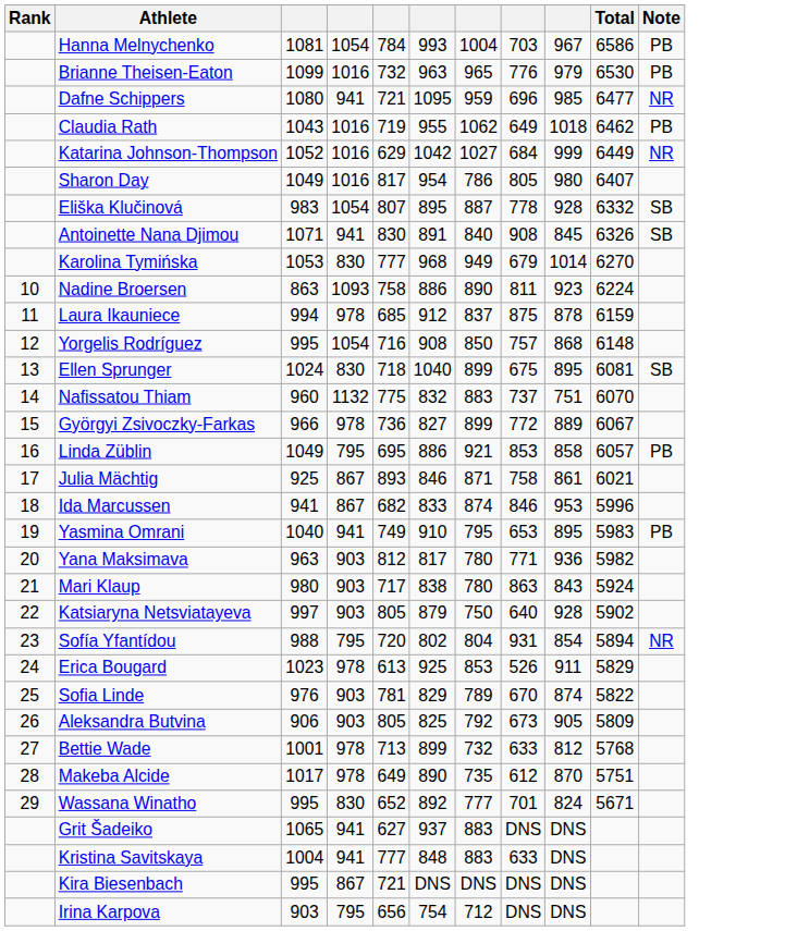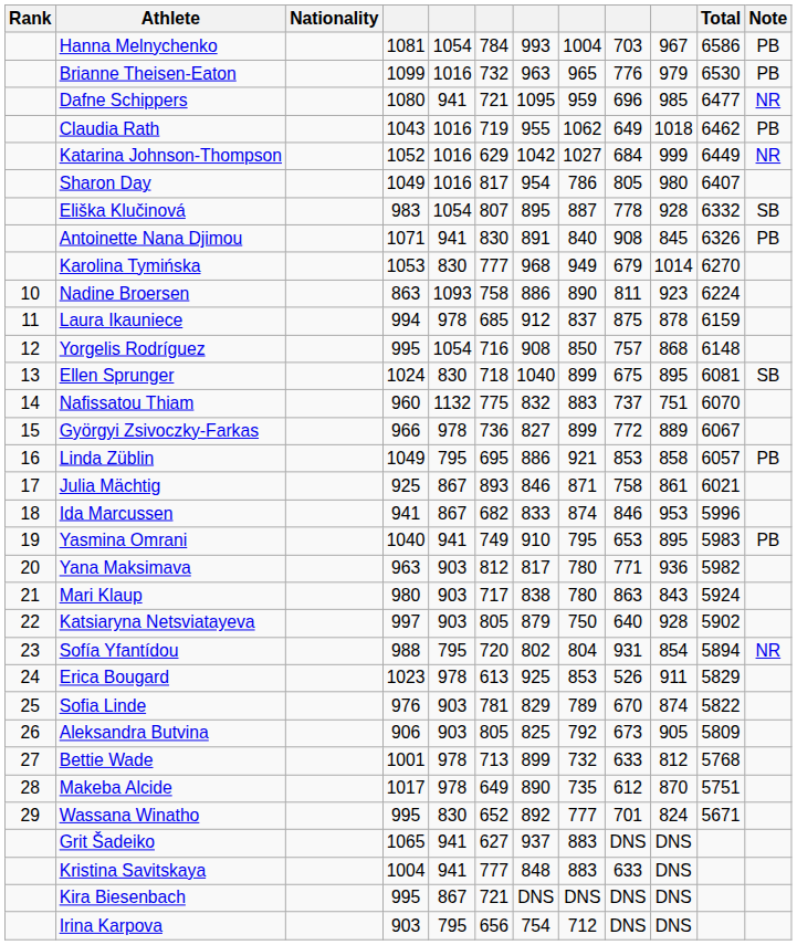 <table class="wikitable sortable" style="text-align:center">
 <tr>
 <th>Rank</th>
 <th>Athlete</th>
+<th>Nationality</th>
 <th></th>
 <th></th>
 <th></th>
 <th></th>
 <th></th>
 <th></th>
 <th></th>
 <th>Total</th>
 <th>Note</th>
 </tr>
 <tr>
 <td></td>
 <td align=left><a href='#'>Hanna Melnychenko</a></td>
+<td align=left></td>
 <td>1081</td>
 <td>1054</td>
 <td>784</td>
 <td>993</td>
 <td>1004</td>
 <td>703</td>
 <td>967</td>
 <td>6586</td>
 <td>PB</td>
 </tr>
 <tr>
 <td></td>
 <td align=left><a href='#'>Brianne Theisen-Eaton</a></td>
+<td align=left></td>
 <td>1099</td>
 <td>1016</td>
 <td>732</td>
 <td>963</td>
 <td>965</td>
 <td>776</td>
 <td>979</td>
 <td>6530</td>
 <td>PB</td>
 </tr>
 <tr>
 <td></td>
 <td align=left><a href='#'>Dafne Schippers</a></td>
+<td align=left></td>
 <td>1080</td>
 <td>941</td>
 <td>721</td>
 <td>1095</td>
 <td>959</td>
 <td>696</td>
 <td>985</td>
 <td>6477</td>
 <td><a href='#'>NR</a></td>
 </tr>
 <tr>
 <td></td>
 <td align=left><a href='#'>Claudia Rath</a></td>
+<td align=left></td>
 <td>1043</td>
 <td>1016</td>
 <td>719</td>
 <td>955</td>
 <td>1062</td>
 <td>649</td>
 <td>1018</td>
 <td>6462</td>
 <td>PB</td>
 </tr>
 <tr>
 <td></td>
 <td align=left><a href='#'>Katarina Johnson-Thompson</a></td>
+<td align=left></td>
 <td>1052</td>
 <td>1016</td>
 <td>629</td>
 <td>1042</td>
 <td>1027</td>
 <td>684</td>
 <td>999</td>
 <td>6449</td>
 <td><a href='#'>NR</a></td>
 </tr>
 <tr>
 <td></td>
 <td align=left><a href='#'>Sharon Day</a></td>
+<td align=left></td>
 <td>1049</td>
 <td>1016</td>
 <td>817</td>
 <td>954</td>
 <td>786</td>
 <td>805</td>
 <td>980</td>
 <td>6407</td>
 <td></td>
 </tr>
 <tr>
 <td></td>
 <td align=left><a href='#'>Eliška Klučinová</a></td>
+<td align=left></td>
 <td>983</td>
 <td>1054</td>
 <td>807</td>
 <td>895</td>
 <td>887</td>
 <td>778</td>
 <td>928</td>
 <td>6332</td>
 <td>SB</td>
 </tr>
 <tr>
 <td></td>
 <td align=left><a href='#'>Antoinette Nana Djimou</a></td>
+<td align=left></td>
 <td>1071</td>
 <td>941</td>
 <td>830</td>
 <td>891</td>
 <td>840</td>
 <td>908</td>
 <td>845</td>
 <td>6326</td>
-<td>SB</td>
+<td>PB</td>
 </tr>
 <tr>
 <td></td>
 <td align=left><a href='#'>Karolina Tymińska</a></td>
+<td align=left></td>
 <td>1053</td>
 <td>830</td>
 <td>777</td>
 <td>968</td>
 <td>949</td>
 <td>679</td>
 <td>1014</td>
 <td>6270</td>
 <td></td>
 </tr>
 <tr>
 <td>10</td>
 <td align=left><a href='#'>Nadine Broersen</a></td>
+<td align=left></td>
 <td>863</td>
 <td>1093</td>
 <td>758</td>
 <td>886</td>
 <td>890</td>
 <td>811</td>
 <td>923</td>
 <td>6224</td>
 <td></td>
 </tr>
 <tr>
 <td>11</td>
 <td align=left><a href='#'>Laura Ikauniece</a></td>
+<td align=left></td>
 <td>994</td>
 <td>978</td>
 <td>685</td>
 <td>912</td>
 <td>837</td>
 <td>875</td>
 <td>878</td>
 <td>6159</td>
 <td></td>
 </tr>
 <tr>
 <td>12</td>
 <td align=left><a href='#'>Yorgelis Rodríguez</a></td>
+<td align=left></td>
 <td>995</td>
 <td>1054</td>
 <td>716</td>
 <td>908</td>
 <td>850</td>
 <td>757</td>
 <td>868</td>
 <td>6148</td>
 <td></td>
 </tr>
 <tr>
 <td>13</td>
 <td align=left><a href='#'>Ellen Sprunger</a></td>
+<td align=left></td>
 <td>1024</td>
 <td>830</td>
 <td>718</td>
 <td>1040</td>
 <td>899</td>
 <td>675</td>
 <td>895</td>
 <td>6081</td>
 <td>SB</td>
 </tr>
 <tr>
 <td>14</td>
 <td align=left><a href='#'>Nafissatou Thiam</a></td>
+<td align=left></td>
 <td>960</td>
 <td>1132</td>
 <td>775</td>
 <td>832</td>
 <td>883</td>
 <td>737</td>
 <td>751</td>
 <td>6070</td>
 <td></td>
 </tr>
 <tr>
 <td>15</td>
 <td align=left><a href='#'>Györgyi Zsivoczky-Farkas</a></td>
+<td align=left></td>
 <td>966</td>
 <td>978</td>
 <td>736</td>
 <td>827</td>
 <td>899</td>
 <td>772</td>
 <td>889</td>
 <td>6067</td>
 <td></td>
 </tr>
 <tr>
 <td>16</td>
 <td align=left><a href='#'>Linda Züblin</a></td>
+<td align=left></td>
 <td>1049</td>
 <td>795</td>
 <td>695</td>
 <td>886</td>
 <td>921</td>
 <td>853</td>
 <td>858</td>
 <td>6057</td>
 <td>PB</td>
 </tr>
 <tr>
 <td>17</td>
 <td align=left><a href='#'>Julia Mächtig</a></td>
+<td align=left></td>
 <td>925</td>
 <td>867</td>
 <td>893</td>
 <td>846</td>
 <td>871</td>
 <td>758</td>
 <td>861</td>
 <td>6021</td>
 <td></td>
 </tr>
 <tr>
 <td>18</td>
 <td align=left><a href='#'>Ida Marcussen</a></td>
+<td align=left></td>
 <td>941</td>
 <td>867</td>
 <td>682</td>
 <td>833</td>
 <td>874</td>
 <td>846</td>
 <td>953</td>
 <td>5996</td>
 <td></td>
 </tr>
 <tr>
 <td>19</td>
 <td align=left><a href='#'>Yasmina Omrani</a></td>
+<td align=left></td>
 <td>1040</td>
 <td>941</td>
 <td>749</td>
 <td>910</td>
 <td>795</td>
 <td>653</td>
 <td>895</td>
 <td>5983</td>
 <td>PB</td>
 </tr>
 <tr>
 <td>20</td>
 <td align=left><a href='#'>Yana Maksimava</a></td>
+<td align=left></td>
 <td>963</td>
 <td>903</td>
 <td>812</td>
 <td>817</td>
 <td>780</td>
 <td>771</td>
 <td>936</td>
 <td>5982</td>
 <td></td>
 </tr>
 <tr>
 <td>21</td>
 <td align=left><a href='#'>Mari Klaup</a></td>
+<td align=left></td>
 <td>980</td>
 <td>903</td>
 <td>717</td>
 <td>838</td>
 <td>780</td>
 <td>863</td>
 <td>843</td>
 <td>5924</td>
 <td></td>
 </tr>
 <tr>
 <td>22</td>
 <td align=left><a href='#'>Katsiaryna Netsviatayeva</a></td>
+<td align=left></td>
 <td>997</td>
 <td>903</td>
 <td>805</td>
 <td>879</td>
 <td>750</td>
 <td>640</td>
 <td>928</td>
 <td>5902</td>
 <td></td>
 </tr>
 <tr>
 <td>23</td>
 <td align=left><a href='#'>Sofía Yfantídou</a></td>
+<td align=left></td>
 <td>988</td>
 <td>795</td>
 <td>720</td>
 <td>802</td>
 <td>804</td>
 <td>931</td>
 <td>854</td>
 <td>5894</td>
 <td><a href='#'>NR</a></td>
 </tr>
 <tr>
 <td>24</td>
 <td align=left><a href='#'>Erica Bougard</a></td>
+<td align=left></td>
 <td>1023</td>
 <td>978</td>
 <td>613</td>
 <td>925</td>
 <td>853</td>
 <td>526</td>
 <td>911</td>
 <td>5829</td>
 <td></td>
 </tr>
 <tr>
 <td>25</td>
 <td align=left><a href='#'>Sofia Linde</a></td>
+<td align=left></td>
 <td>976</td>
 <td>903</td>
 <td>781</td>
 <td>829</td>
 <td>789</td>
 <td>670</td>
 <td>874</td>
 <td>5822</td>
 <td></td>
 </tr>
 <tr>
 <td>26</td>
 <td align=left><a href='#'>Aleksandra Butvina</a></td>
+<td align=left></td>
 <td>906</td>
 <td>903</td>
 <td>805</td>
 <td>825</td>
 <td>792</td>
 <td>673</td>
 <td>905</td>
 <td>5809</td>
 <td></td>
 </tr>
 <tr>
 <td>27</td>
 <td align=left><a href='#'>Bettie Wade</a></td>
+<td align=left></td>
 <td>1001</td>
 <td>978</td>
 <td>713</td>
 <td>899</td>
 <td>732</td>
 <td>633</td>
 <td>812</td>
 <td>5768</td>
 <td></td>
 </tr>
 <tr>
 <td>28</td>
 <td align=left><a href='#'>Makeba Alcide</a></td>
+<td align=left></td>
 <td>1017</td>
 <td>978</td>
 <td>649</td>
 <td>890</td>
 <td>735</td>
 <td>612</td>
 <td>870</td>
 <td>5751</td>
 <td></td>
 </tr>
 <tr>
 <td>29</td>
 <td align=left><a href='#'>Wassana Winatho</a></td>
+<td align=left></td>
 <td>995</td>
 <td>830</td>
 <td>652</td>
 <td>892</td>
 <td>777</td>
 <td>701</td>
 <td>824</td>
 <td>5671</td>
 <td></td>
 </tr>
 <tr>
 <td></td>
 <td align=left><a href='#'>Grit Šadeiko</a></td>
+<td align=left></td>
 <td>1065</td>
 <td>941</td>
 <td>627</td>
 <td>937</td>
 <td>883</td>
 <td>DNS</td>
 <td>DNS</td>
 <td></td>
 <td></td>
 </tr>
 <tr>
 <td></td>
 <td align=left><a href='#'>Kristina Savitskaya</a></td>
+<td align=left></td>
 <td>1004</td>
 <td>941</td>
 <td>777</td>
 <td>848</td>
 <td>883</td>
 <td>633</td>
 <td>DNS</td>
 <td></td>
 <td></td>
 </tr>
 <tr>
 <td></td>
 <td align=left><a href='#'>Kira Biesenbach</a></td>
+<td align=left></td>
 <td>995</td>
 <td>867</td>
 <td>721</td>
 <td>DNS</td>
 <td>DNS</td>
 <td>DNS</td>
 <td>DNS</td>
 <td></td>
 <td></td>
 </tr>
 <tr>
 <td></td>
 <td align=left><a href='#'>Irina Karpova</a></td>
+<td align=left></td>
 <td>903</td>
 <td>795</td>
 <td>656</td>
 <td>754</td>
 <td>712</td>
 <td>DNS</td>
 <td>DNS</td>
 <td></td>
 <td></td>
 </tr>
 </table>
